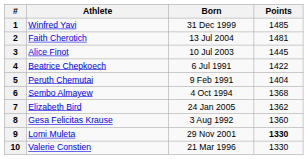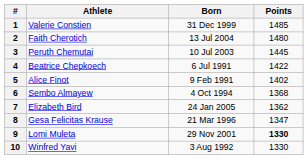 <table class="wikitable" width=80% style="font-size:90%; text-align:center;">
 <tr>
 <th>#</th>
 <th>Athlete</th>
 <th>Born</th>
 <th>Points</th>
 </tr>
 <tr>
 <th>1</th>
-<td align=left> <a href='#'>Winfred Yavi</a></td>
+<td align=left> <a href='#'>Valerie Constien</a></td>
 <td>31 Dec 1999</td>
 <td>1485</td>
 </tr>
 <tr>
 <th>2</th>
 <td align=left> <a href='#'>Faith Cherotich</a></td>
 <td>13 Jul 2004</td>
-<td>1481</td>
+<td>1480</td>
 </tr>
 <tr>
 <th>3</th>
-<td align=left> <a href='#'>Alice Finot</a></td>
+<td align=left> <a href='#'>Peruth Chemutai</a></td>
 <td>10 Jul 2003</td>
 <td>1445</td>
 </tr>
 <tr>
 <th>4</th>
 <td align=left> <a href='#'>Beatrice Chepkoech</a></td>
 <td>6 Jul 1991</td>
 <td>1422</td>
 </tr>
 <tr>
 <th>5</th>
-<td align=left> <a href='#'>Peruth Chemutai</a></td>
+<td align=left> <a href='#'>Alice Finot</a></td>
 <td>9 Feb 1991</td>
-<td>1404</td>
+<td>1402</td>
 </tr>
 <tr>
 <th>6</th>
 <td align=left> <a href='#'>Sembo Almayew</a></td>
 <td>4 Oct 1994</td>
 <td>1368</td>
 </tr>
 <tr>
 <th>7</th>
 <td align=left> <a href='#'>Elizabeth Bird</a></td>
 <td>24 Jan 2005</td>
 <td>1362</td>
 </tr>
 <tr>
 <th>8</th>
 <td align=left> <a href='#'>Gesa Felicitas Krause</a></td>
-<td>3 Aug 1992</td>
-<td>1360</td>
+<td>21 Mar 1996</td>
+<td>1347</td>
 </tr>
 <tr>
 <th>9</th>
 <td align=left> <a href='#'>Lomi Muleta</a></td>
 <td>29 Nov 2001</td>
 <td><strong>1330</strong></td>
 </tr>
 <tr>
 <th>10</th>
-<td align=left> <a href='#'>Valerie Constien</a></td>
-<td>21 Mar 1996</td>
+<td align=left> <a href='#'>Winfred Yavi</a></td>
+<td>3 Aug 1992</td>
 <td>1330</td>
 </tr>
 </table>
